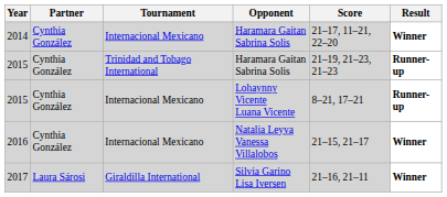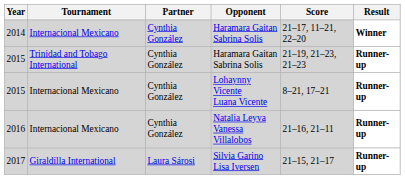 <table class="sortable wikitable" style="font-size: 90%;">
 <tr>
 <th>Year</th>
+<th>Tournament</th>
 <th>Partner</th>
-<th>Tournament</th>
 <th>Opponent</th>
 <th>Score</th>
 <th>Result</th>
 </tr>
 <tr style="background:#D5D5D5">
 <td align="center">2014</td>
+<td align="left"><a href='#'>Internacional Mexicano</a></td>
 <td align="left"> <a href='#'>Cynthia González</a></td>
-<td align="left"><a href='#'>Internacional Mexicano</a></td>
 <td align="left"> <a href='#'>Haramara Gaitan</a> <br>  <a href='#'>Sabrina Solis</a></td>
 <td align="left">21–17, 11–21, 22–20</td>
 <td style="text-align:left; background:white"> <strong>Winner</strong></td>
 </tr>
 <tr style="background:#D5D5D5">
 <td align="center">2015</td>
+<td align="left"><a href='#'>Trinidad and Tobago International</a></td>
 <td align="left"> Cynthia González</td>
-<td align="left"><a href='#'>Trinidad and Tobago International</a></td>
 <td align="left"> Haramara Gaitan <br>  Sabrina Solis</td>
 <td align="left">21–19, 21–23, 21–23</td>
 <td style="text-align:left; background:white"> <strong>Runner-up</strong></td>
 </tr>
 <tr style="background:#D5D5D5">
 <td align="center">2015</td>
+<td align="left">Internacional Mexicano</td>
 <td align="left"> Cynthia González</td>
-<td align="left">Internacional Mexicano</td>
 <td align="left"> <a href='#'>Lohaynny Vicente</a> <br>  <a href='#'>Luana Vicente</a></td>
 <td align="left">8–21, 17–21</td>
 <td style="text-align:left; background:white"> <strong>Runner-up</strong></td>
 </tr>
 <tr style="background:#D5D5D5">
 <td align="center">2016</td>
+<td align="left">Internacional Mexicano</td>
 <td align="left"> Cynthia González</td>
-<td align="left">Internacional Mexicano</td>
 <td align="left"> <a href='#'>Natalia Leyva</a> <br>  <a href='#'>Vanessa Villalobos</a></td>
-<td align="left">21–15, 21–17</td>
-<td style="text-align:left; background:white"> <strong>Winner</strong></td>
+<td align="left">21–16, 21–11</td>
+<td style="text-align:left; background:white"> <strong>Runner-up</strong></td>
 </tr>
 <tr style="background:#D5D5D5">
 <td align="center">2017</td>
+<td align="left"><a href='#'>Giraldilla International</a></td>
 <td align="left"> <a href='#'>Laura Sárosi</a></td>
-<td align="left"><a href='#'>Giraldilla International</a></td>
 <td align="left"> <a href='#'>Silvia Garino</a> <br>  <a href='#'>Lisa Iversen</a></td>
-<td align="left">21–16, 21–11</td>
-<td style="text-align:left; background:white"> <strong>Winner</strong></td>
+<td align="left">21–15, 21–17</td>
+<td style="text-align:left; background:white"> <strong>Runner-up</strong></td>
 </tr>
 </table>
